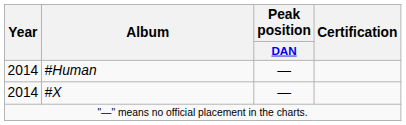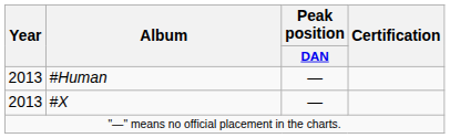 <table class="wikitable plainrowheaders" style="text-align:left;" border="1">
 <tr>
 <th scope="col" rowspan="2">Year</th>
 <th scope="col" rowspan="2" style="width:15em;">Album</th>
 <th scope="col" colspan="1">Peak position</th>
 <th scope="col" rowspan="2">Certification</th>
 </tr>
 <tr>
 <th scope="col" style="width:3em;font-size:85%;"><a href='#'>DAN</a><br></th>
 </tr>
 <tr>
-<td>2014</td>
+<td>2013</td>
 <td><em>#Human</em></td>
 <td style="text-align:center;">—</td>
 <td></td>
 </tr>
 <tr>
-<td>2014</td>
+<td>2013</td>
 <td><em>#X</em></td>
 <td style="text-align:center;">—</td>
 <td></td>
 </tr>
 <tr>
 <td colspan="4" style="font-size:9pt;text-align:center;">"—" means no official placement in the charts.</td>
 </tr>
 </table>
